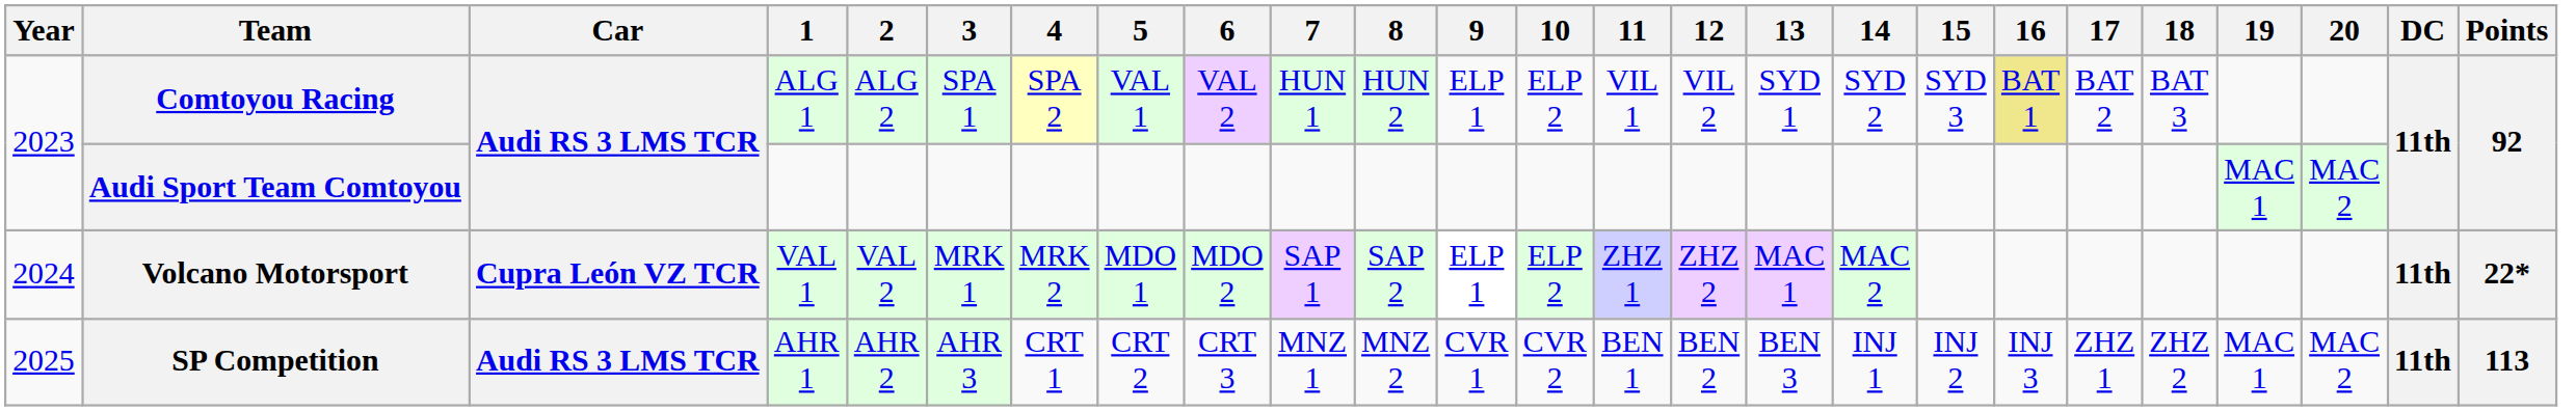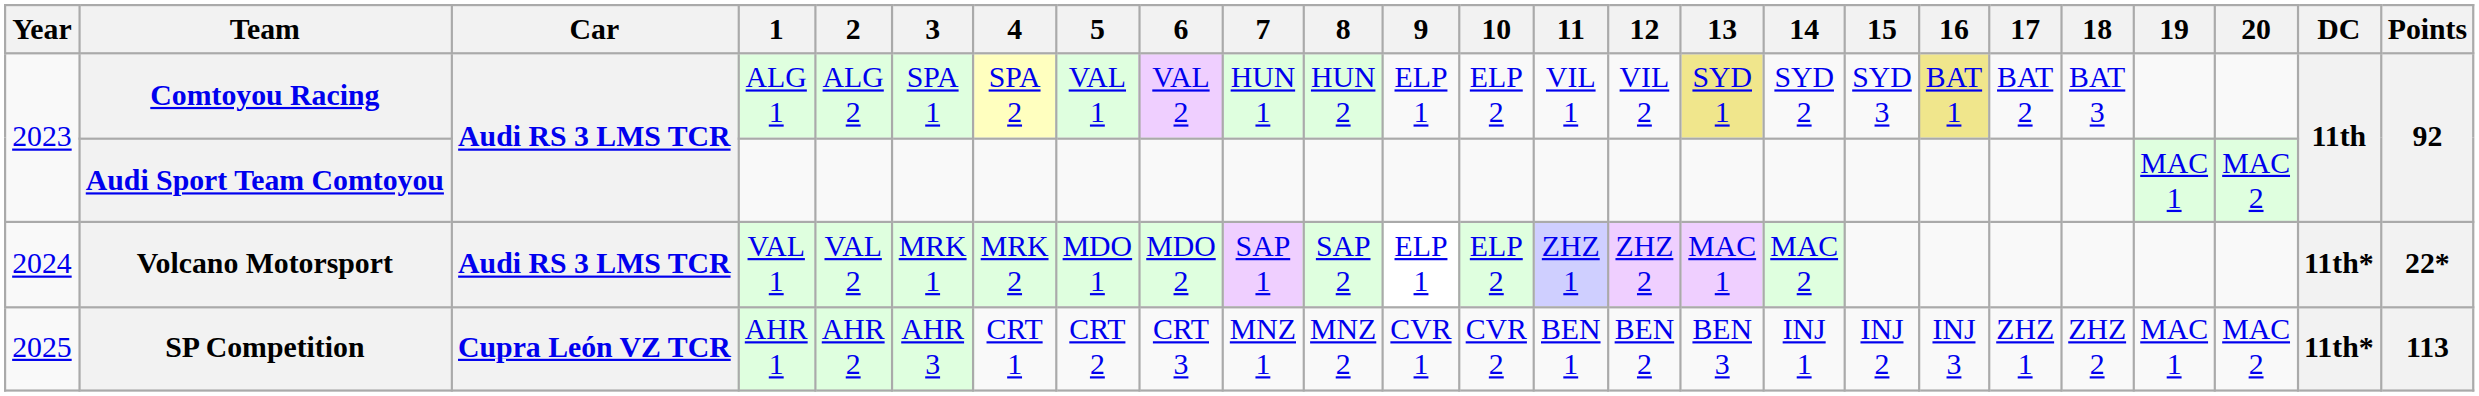 <table class="wikitable" style="text-align:center; font-size:85%">
 <tr>
 <th>Year</th>
 <th>Team</th>
 <th>Car</th>
 <th>1</th>
 <th>2</th>
 <th>3</th>
 <th>4</th>
 <th>5</th>
 <th>6</th>
 <th>7</th>
 <th>8</th>
 <th>9</th>
 <th>10</th>
 <th>11</th>
 <th>12</th>
 <th>13</th>
 <th>14</th>
 <th>15</th>
 <th>16</th>
 <th>17</th>
 <th>18</th>
 <th>19</th>
 <th>20</th>
 <th>DC</th>
 <th>Points</th>
 </tr>
 <tr>
 <td rowspan=2><a href='#'>2023</a></td>
 <th><a href='#'>Comtoyou Racing</a></th>
 <th rowspan=2><a href='#'>Audi RS 3 LMS TCR</a></th>
 <td style="background:#DFFFDF;"><a href='#'>ALG<br>1</a><br></td>
 <td style="background:#DFFFDF;"><a href='#'>ALG<br>2</a><br></td>
 <td style="background:#DFFFDF;"><a href='#'>SPA<br>1</a><br></td>
 <td style="background:#FFFFBF;"><a href='#'>SPA<br>2</a><br></td>
 <td style="background:#DFFFDF;"><a href='#'>VAL<br>1</a><br></td>
 <td style="background:#EFCFFF;"><a href='#'>VAL<br>2</a><br></td>
 <td style="background:#DFFFDF;"><a href='#'>HUN<br>1</a><br></td>
 <td style="background:#DFFFDF;"><a href='#'>HUN<br>2</a><br></td>
 <td><a href='#'>ELP<br>1</a></td>
 <td><a href='#'>ELP<br>2</a></td>
 <td><a href='#'>VIL<br>1</a></td>
 <td><a href='#'>VIL<br>2</a></td>
-<td><a href='#'>SYD<br>1</a></td>
+<td style="background: khaki;"><a href='#'>SYD<br>1</a></td>
 <td><a href='#'>SYD<br>2</a></td>
 <td><a href='#'>SYD<br>3</a></td>
 <td style="background: khaki;"><a href='#'>BAT<br>1</a></td>
 <td><a href='#'>BAT<br>2</a></td>
 <td><a href='#'>BAT<br>3</a></td>
 <td></td>
 <td></td>
 <th rowspan=2>11th</th>
 <th rowspan=2>92</th>
 </tr>
 <tr>
 <th><a href='#'>Audi Sport Team Comtoyou</a></th>
 <td></td>
 <td></td>
 <td></td>
 <td></td>
 <td></td>
 <td></td>
 <td></td>
 <td></td>
 <td></td>
 <td></td>
 <td></td>
 <td></td>
 <td></td>
 <td></td>
 <td></td>
 <td></td>
 <td></td>
 <td></td>
 <td style="background:#DFFFDF;"><a href='#'>MAC<br>1</a><br></td>
 <td style="background:#DFFFDF;"><a href='#'>MAC<br>2</a><br></td>
 </tr>
 <tr>
 <td><a href='#'>2024</a></td>
 <th>Volcano Motorsport</th>
-<th><a href='#'>Cupra León VZ TCR</a></th>
+<th><a href='#'>Audi RS 3 LMS TCR</a></th>
 <td style="background:#DFFFDF;"><a href='#'>VAL<br>1</a><br></td>
 <td style="background:#DFFFDF;"><a href='#'>VAL<br>2</a><br></td>
 <td style="background:#DFFFDF;"><a href='#'>MRK<br>1</a><br></td>
 <td style="background:#DFFFDF;"><a href='#'>MRK<br>2</a><br></td>
 <td style="background:#DFFFDF;"><a href='#'>MDO<br>1</a><br></td>
 <td style="background:#DFFFDF;"><a href='#'>MDO<br>2</a><br></td>
 <td style="background:#EFCFFF;"><a href='#'>SAP<br>1</a><br></td>
 <td style="background:#DFFFDF;"><a href='#'>SAP<br>2</a><br></td>
 <td style="background:#FFFFFF;"><a href='#'>ELP<br>1</a><br></td>
 <td style="background:#DFFFDF;"><a href='#'>ELP<br>2</a><br></td>
 <td style="background:#CFCFFF;"><a href='#'>ZHZ<br>1</a><br></td>
 <td style="background:#EFCFFF;"><a href='#'>ZHZ<br>2</a><br></td>
 <td style="background:#EFCFFF;"><a href='#'>MAC<br>1</a><br></td>
 <td style="background:#DFFFDF;"><a href='#'>MAC<br>2</a><br></td>
 <td></td>
 <td></td>
 <td></td>
 <td></td>
 <td></td>
 <td></td>
-<th>11th</th>
+<th>11th*</th>
 <th>22*</th>
 </tr>
 <tr>
 <td><a href='#'>2025</a></td>
 <th>SP Competition</th>
-<th><a href='#'>Audi RS 3 LMS TCR</a></th>
+<th><a href='#'>Cupra León VZ TCR</a></th>
 <td style="background:#DFFFDF;"><a href='#'>AHR<br>1</a><br></td>
 <td style="background:#DFFFDF;"><a href='#'>AHR<br>2</a><br></td>
 <td style="background:#DFFFDF;"><a href='#'>AHR<br>3</a><br></td>
 <td style="background:#;"><a href='#'>CRT<br>1</a><br></td>
 <td style="background:#;"><a href='#'>CRT<br>2</a><br></td>
 <td style="background:#;"><a href='#'>CRT<br>3</a><br></td>
 <td style="background:#;"><a href='#'>MNZ<br>1</a><br></td>
 <td style="background:#;"><a href='#'>MNZ<br>2</a><br></td>
 <td style="background:#;"><a href='#'>CVR<br>1</a><br></td>
 <td style="background:#;"><a href='#'>CVR<br>2</a><br></td>
 <td style="background:#;"><a href='#'>BEN<br>1</a><br></td>
 <td style="background:#;"><a href='#'>BEN<br>2</a><br></td>
 <td style="background:#;"><a href='#'>BEN<br>3</a><br></td>
 <td style="background:#;"><a href='#'>INJ<br>1</a><br></td>
 <td style="background:#;"><a href='#'>INJ<br>2</a><br></td>
 <td style="background:#;"><a href='#'>INJ<br>3</a><br></td>
 <td style="background:#;"><a href='#'>ZHZ<br>1</a><br></td>
 <td style="background:#;"><a href='#'>ZHZ<br>2</a><br></td>
 <td style="background:#;"><a href='#'>MAC<br>1</a><br></td>
 <td style="background:#;"><a href='#'>MAC<br>2</a><br></td>
-<th>11th</th>
+<th>11th*</th>
 <th>113</th>
 </tr>
 </table>
